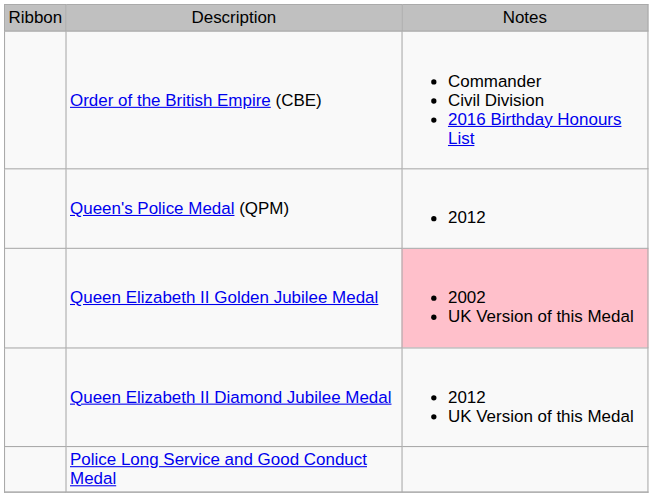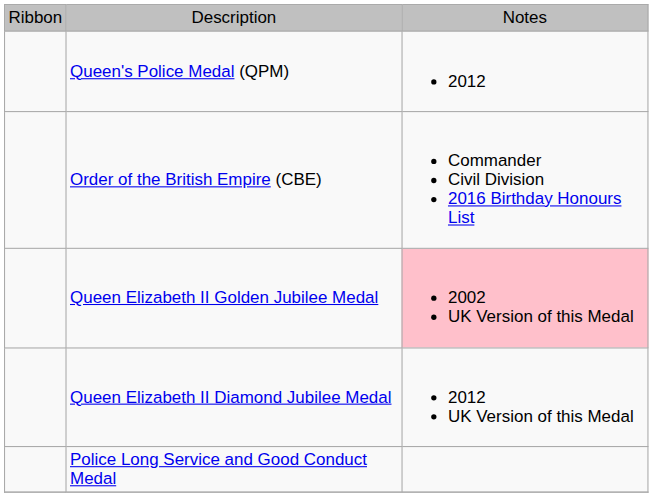 <table class="wikitable">
 <tr style="background:silver;" align="center">
 <td>Ribbon</td>
 <td>Description</td>
 <td>Notes</td>
 </tr>
 <tr>
 <td></td>
-<td><a href='#'>Order of the British Empire</a> (CBE)</td>
-<td><br><ul><li>Commander</li><li>Civil Division</li><li><a href='#'>2016 Birthday Honours List</a></li></ul></td>
+<td><a href='#'>Queen's Police Medal</a> (QPM)</td>
+<td><br><ul><li>2012</li></ul></td>
 </tr>
 <tr>
 <td></td>
-<td><a href='#'>Queen's Police Medal</a> (QPM)</td>
-<td><br><ul><li>2012</li></ul></td>
+<td><a href='#'>Order of the British Empire</a> (CBE)</td>
+<td><br><ul><li>Commander</li><li>Civil Division</li><li><a href='#'>2016 Birthday Honours List</a></li></ul></td>
 </tr>
 <tr>
 <td></td>
 <td><a href='#'>Queen Elizabeth II Golden Jubilee Medal</a></td>
 <td style="background: pink;"><br><ul><li>2002</li><li>UK Version of this Medal</li></ul></td>
 </tr>
 <tr>
 <td></td>
 <td><a href='#'>Queen Elizabeth II Diamond Jubilee Medal</a></td>
 <td><br><ul><li>2012</li><li>UK Version of this Medal</li></ul></td>
 </tr>
 <tr>
 <td></td>
 <td><a href='#'>Police Long Service and Good Conduct Medal</a></td>
 <td></td>
 </tr>
 <tr>
 </tr>
 </table>
